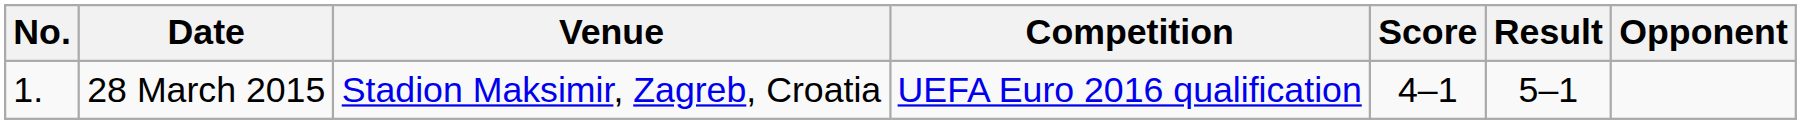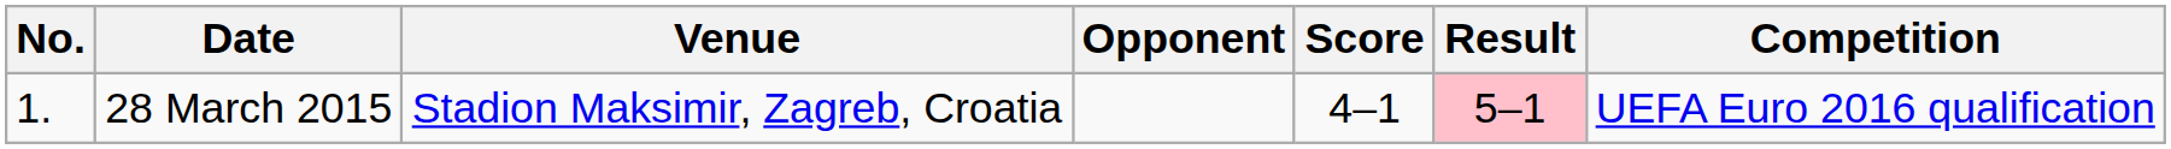 <table class="wikitable sortable">
 <tr>
 <th scope="col">No.</th>
 <th scope="col">Date</th>
 <th scope="col">Venue</th>
-<th scope="col">Competition</th>
+<th scope="col">Opponent</th>
 <th scope="col">Score</th>
 <th scope="col">Result</th>
-<th scope="col">Opponent</th>
+<th scope="col">Competition</th>
 </tr>
 <tr>
 <td>1.</td>
 <td>28 March 2015</td>
 <td><a href='#'>Stadion Maksimir</a>, <a href='#'>Zagreb</a>, Croatia</td>
+<td></td>
+<td align="center">4–1</td>
+<td align="center" style="background: pink;">5–1</td>
 <td><a href='#'>UEFA Euro 2016 qualification</a></td>
-<td align="center">4–1</td>
-<td align="center">5–1</td>
-<td></td>
 </tr>
 </table>
